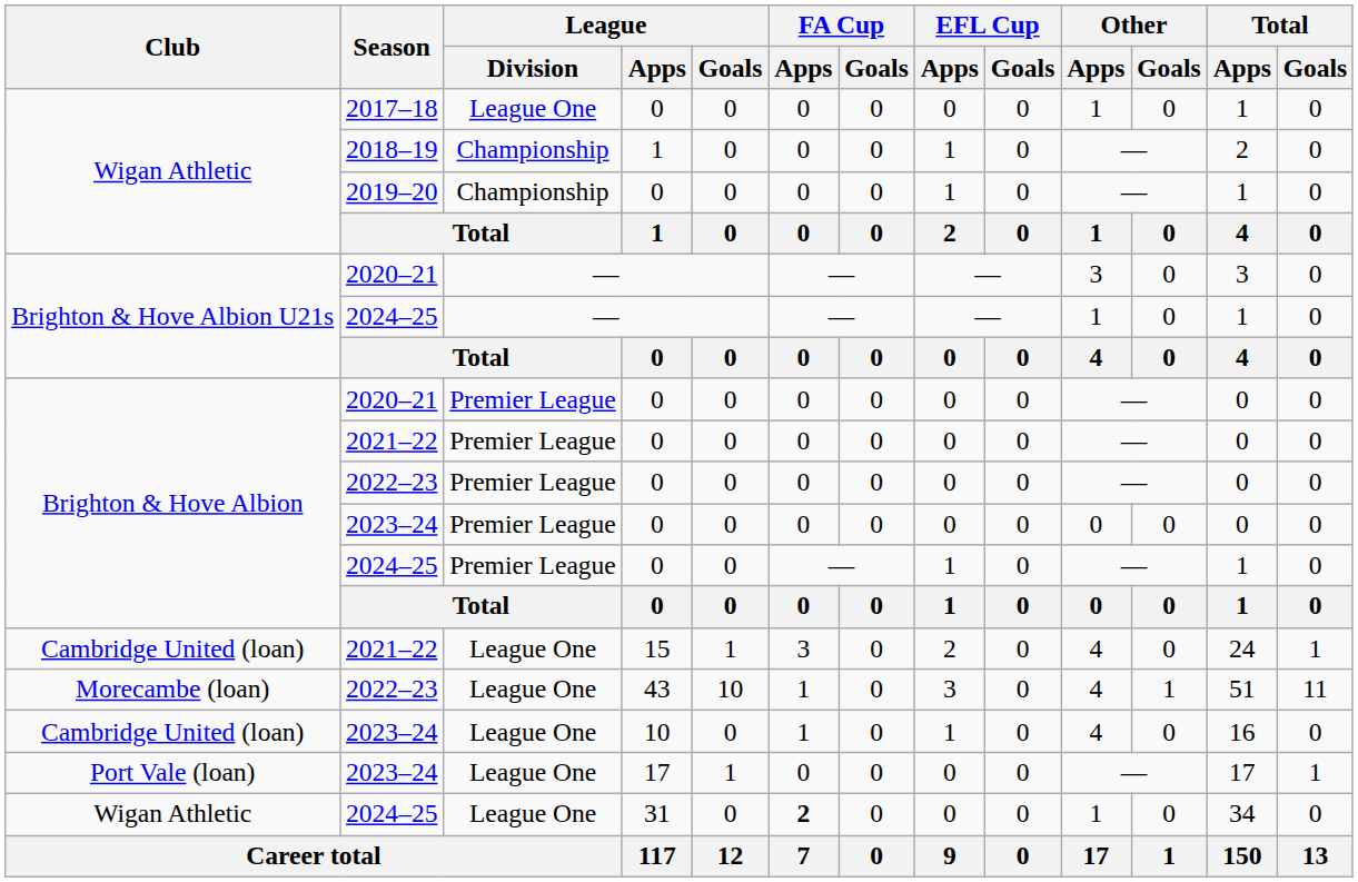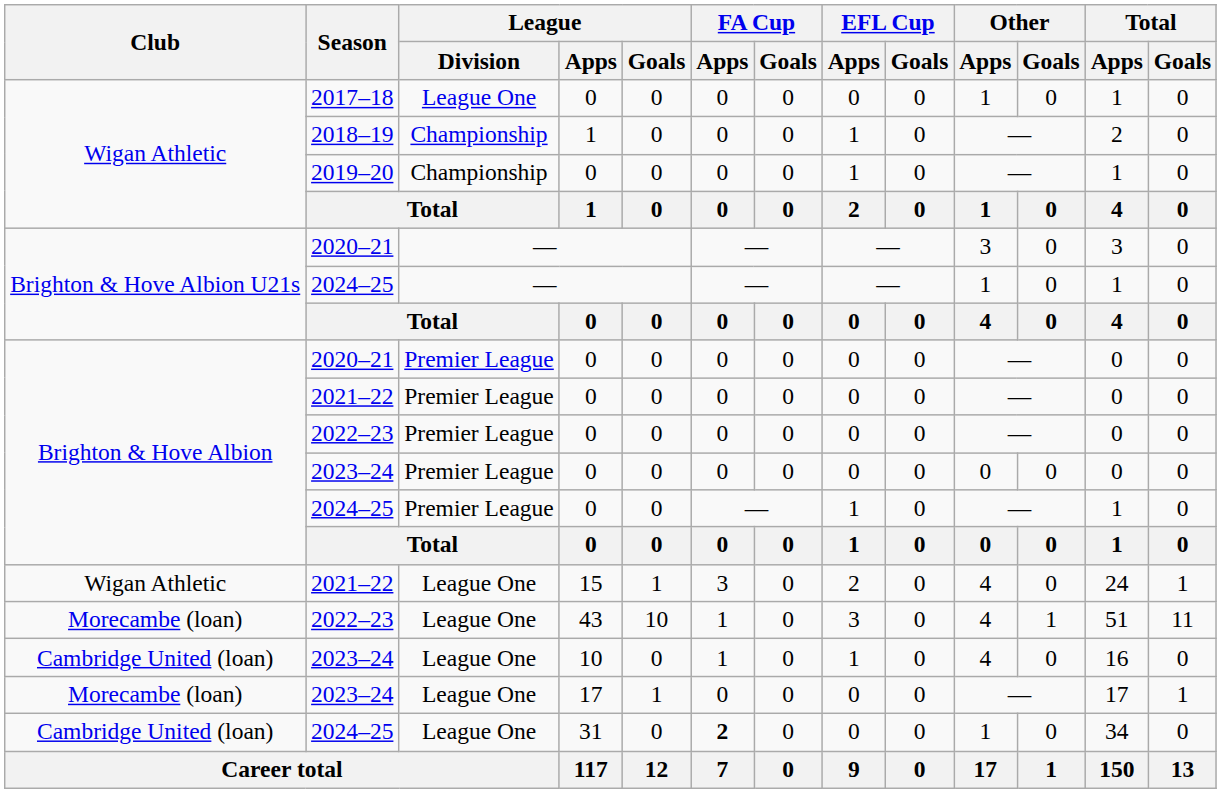 <table class="wikitable" style="text-align:center">
 <tr>
 <th rowspan="2">Club</th>
 <th rowspan="2">Season</th>
 <th colspan="3">League</th>
 <th colspan="2"><a href='#'>FA Cup</a></th>
 <th colspan="2"><a href='#'>EFL Cup</a></th>
 <th colspan="2">Other</th>
 <th colspan="2">Total</th>
 </tr>
 <tr>
 <th>Division</th>
 <th>Apps</th>
 <th>Goals</th>
 <th>Apps</th>
 <th>Goals</th>
 <th>Apps</th>
 <th>Goals</th>
 <th>Apps</th>
 <th>Goals</th>
 <th>Apps</th>
 <th>Goals</th>
 </tr>
 <tr>
 <td rowspan="4"><a href='#'>Wigan Athletic</a></td>
 <td><a href='#'>2017–18</a></td>
 <td><a href='#'>League One</a></td>
 <td>0</td>
 <td>0</td>
 <td>0</td>
 <td>0</td>
 <td>0</td>
 <td>0</td>
 <td>1</td>
 <td>0</td>
 <td>1</td>
 <td>0</td>
 </tr>
 <tr>
 <td><a href='#'>2018–19</a></td>
 <td><a href='#'>Championship</a></td>
 <td>1</td>
 <td>0</td>
 <td>0</td>
 <td>0</td>
 <td>1</td>
 <td>0</td>
 <td colspan="2">—</td>
 <td>2</td>
 <td>0</td>
 </tr>
 <tr>
 <td><a href='#'>2019–20</a></td>
 <td>Championship</td>
 <td>0</td>
 <td>0</td>
 <td>0</td>
 <td>0</td>
 <td>1</td>
 <td>0</td>
 <td colspan="2">—</td>
 <td>1</td>
 <td>0</td>
 </tr>
 <tr>
 <th colspan="2">Total</th>
 <th>1</th>
 <th>0</th>
 <th>0</th>
 <th>0</th>
 <th>2</th>
 <th>0</th>
 <th>1</th>
 <th>0</th>
 <th>4</th>
 <th>0</th>
 </tr>
 <tr>
 <td rowspan="3"><a href='#'>Brighton & Hove Albion U21s</a></td>
 <td><a href='#'>2020–21</a></td>
 <td colspan=3>—</td>
 <td colspan="2">—</td>
 <td colspan="2">—</td>
 <td>3</td>
 <td>0</td>
 <td>3</td>
 <td>0</td>
 </tr>
 <tr>
 <td><a href='#'>2024–25</a></td>
 <td colspan=3>—</td>
 <td colspan="2">—</td>
 <td colspan="2">—</td>
 <td>1</td>
 <td>0</td>
 <td>1</td>
 <td>0</td>
 </tr>
 <tr>
 <th colspan="2">Total</th>
 <th>0</th>
 <th>0</th>
 <th>0</th>
 <th>0</th>
 <th>0</th>
 <th>0</th>
 <th>4</th>
 <th>0</th>
 <th>4</th>
 <th>0</th>
 </tr>
 <tr>
 <td rowspan=6><a href='#'>Brighton & Hove Albion</a></td>
 <td><a href='#'>2020–21</a></td>
 <td><a href='#'>Premier League</a></td>
 <td>0</td>
 <td>0</td>
 <td>0</td>
 <td>0</td>
 <td>0</td>
 <td>0</td>
 <td colspan="2">—</td>
 <td>0</td>
 <td>0</td>
 </tr>
 <tr>
 <td><a href='#'>2021–22</a></td>
 <td>Premier League</td>
 <td>0</td>
 <td>0</td>
 <td>0</td>
 <td>0</td>
 <td>0</td>
 <td>0</td>
 <td colspan="2">—</td>
 <td>0</td>
 <td>0</td>
 </tr>
 <tr>
 <td><a href='#'>2022–23</a></td>
 <td>Premier League</td>
 <td>0</td>
 <td>0</td>
 <td>0</td>
 <td>0</td>
 <td>0</td>
 <td>0</td>
 <td colspan="2">—</td>
 <td>0</td>
 <td>0</td>
 </tr>
 <tr>
 <td><a href='#'>2023–24</a></td>
 <td>Premier League</td>
 <td>0</td>
 <td>0</td>
 <td>0</td>
 <td>0</td>
 <td>0</td>
 <td>0</td>
 <td>0</td>
 <td>0</td>
 <td>0</td>
 <td>0</td>
 </tr>
 <tr>
 <td><a href='#'>2024–25</a></td>
 <td>Premier League</td>
 <td>0</td>
 <td>0</td>
 <td colspan="2">—</td>
 <td>1</td>
 <td>0</td>
 <td colspan="2">—</td>
 <td>1</td>
 <td>0</td>
 </tr>
 <tr>
 <th colspan="2">Total</th>
 <th>0</th>
 <th>0</th>
 <th>0</th>
 <th>0</th>
 <th>1</th>
 <th>0</th>
 <th>0</th>
 <th>0</th>
 <th>1</th>
 <th>0</th>
 </tr>
 <tr>
-<td><a href='#'>Cambridge United</a> (loan)</td>
+<td>Wigan Athletic</td>
 <td><a href='#'>2021–22</a></td>
 <td>League One</td>
 <td>15</td>
 <td>1</td>
 <td>3</td>
 <td>0</td>
 <td>2</td>
 <td>0</td>
 <td>4</td>
 <td>0</td>
 <td>24</td>
 <td>1</td>
 </tr>
 <tr>
 <td><a href='#'>Morecambe</a> (loan)</td>
 <td><a href='#'>2022–23</a></td>
 <td>League One</td>
 <td>43</td>
 <td>10</td>
 <td>1</td>
 <td>0</td>
 <td>3</td>
 <td>0</td>
 <td>4</td>
 <td>1</td>
 <td>51</td>
 <td>11</td>
 </tr>
 <tr>
 <td><a href='#'>Cambridge United</a> (loan)</td>
 <td><a href='#'>2023–24</a></td>
 <td>League One</td>
 <td>10</td>
 <td>0</td>
 <td>1</td>
 <td>0</td>
 <td>1</td>
 <td>0</td>
 <td>4</td>
 <td>0</td>
 <td>16</td>
 <td>0</td>
 </tr>
 <tr>
-<td><a href='#'>Port Vale</a> (loan)</td>
+<td><a href='#'>Morecambe</a> (loan)</td>
 <td><a href='#'>2023–24</a></td>
 <td>League One</td>
 <td>17</td>
 <td>1</td>
 <td>0</td>
 <td>0</td>
 <td>0</td>
 <td>0</td>
 <td colspan="2">—</td>
 <td>17</td>
 <td>1</td>
 </tr>
 <tr>
-<td>Wigan Athletic</td>
+<td><a href='#'>Cambridge United</a> (loan)</td>
 <td><a href='#'>2024–25</a></td>
 <td>League One</td>
 <td>31</td>
 <td>0</td>
 <td><strong>2</strong></td>
 <td>0</td>
 <td>0</td>
 <td>0</td>
 <td>1</td>
 <td>0</td>
 <td>34</td>
 <td>0</td>
 </tr>
 <tr>
 <th colspan="3">Career total</th>
 <th>117</th>
 <th>12</th>
 <th>7</th>
 <th>0</th>
 <th>9</th>
 <th>0</th>
 <th>17</th>
 <th>1</th>
 <th>150</th>
 <th>13</th>
 </tr>
 </table>
